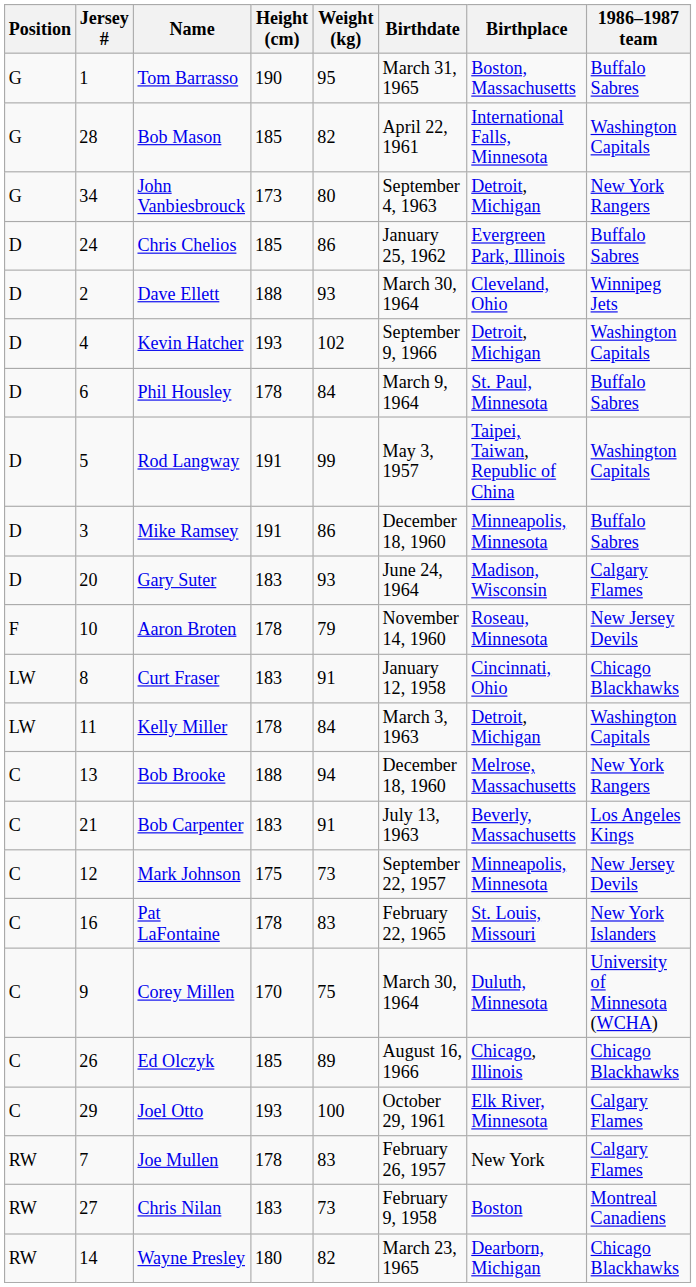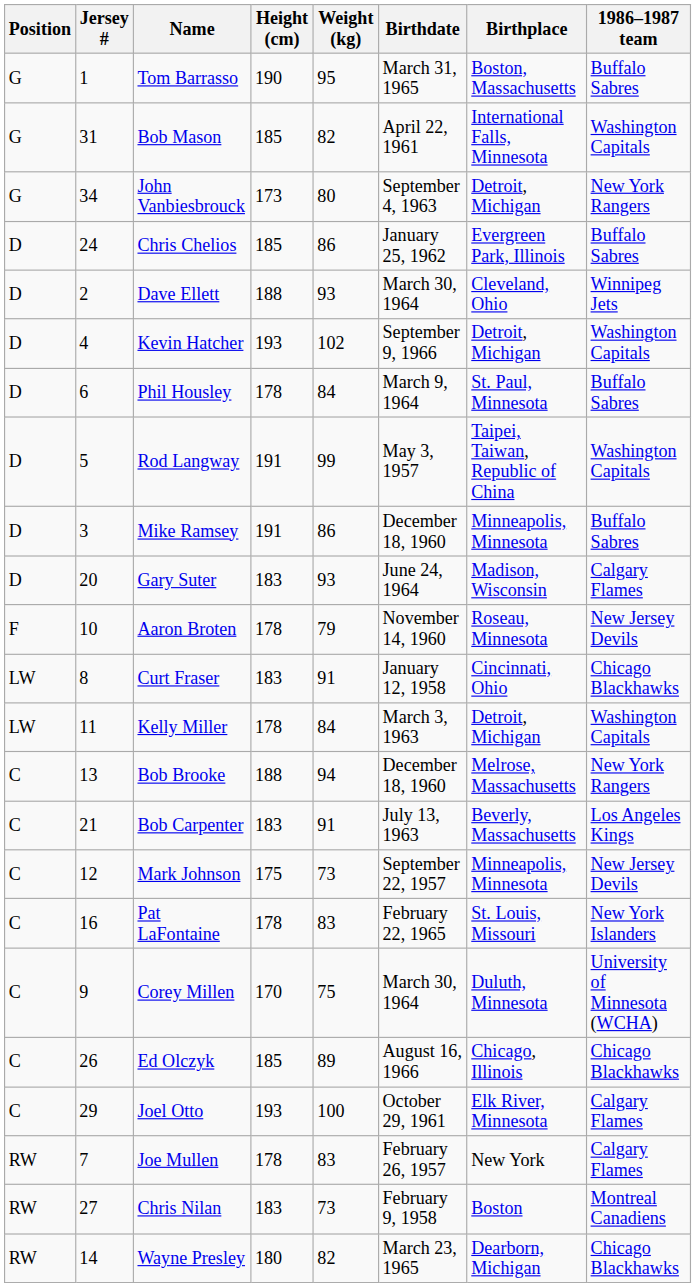 <table class="wikitable sortable">
 <tr>
 <th>Position</th>
 <th>Jersey #</th>
 <th>Name</th>
 <th>Height (cm)</th>
 <th>Weight (kg)</th>
 <th>Birthdate</th>
 <th>Birthplace</th>
 <th>1986–1987 team</th>
 </tr>
 <tr>
 <td>G</td>
 <td>1</td>
 <td><a href='#'>Tom Barrasso</a></td>
 <td>190</td>
 <td>95</td>
 <td>March 31, 1965</td>
 <td><a href='#'>Boston, Massachusetts</a></td>
 <td><a href='#'>Buffalo Sabres</a></td>
 </tr>
 <tr>
 <td>G</td>
-<td>28</td>
+<td>31</td>
 <td><a href='#'>Bob Mason</a></td>
 <td>185</td>
 <td>82</td>
 <td>April 22, 1961</td>
 <td><a href='#'>International Falls, Minnesota</a></td>
 <td><a href='#'>Washington Capitals</a></td>
 </tr>
 <tr>
 <td>G</td>
 <td>34</td>
 <td><a href='#'>John Vanbiesbrouck</a></td>
 <td>173</td>
 <td>80</td>
 <td>September 4, 1963</td>
 <td><a href='#'>Detroit</a>, <a href='#'>Michigan</a></td>
 <td><a href='#'>New York Rangers</a></td>
 </tr>
 <tr>
 <td>D</td>
 <td>24</td>
 <td><a href='#'>Chris Chelios</a></td>
 <td>185</td>
 <td>86</td>
 <td>January 25, 1962</td>
 <td><a href='#'>Evergreen Park, Illinois</a></td>
 <td><a href='#'>Buffalo Sabres</a></td>
 </tr>
 <tr>
 <td>D</td>
 <td>2</td>
 <td><a href='#'>Dave Ellett</a></td>
 <td>188</td>
 <td>93</td>
 <td>March 30, 1964</td>
 <td><a href='#'>Cleveland, Ohio</a></td>
 <td><a href='#'>Winnipeg Jets</a></td>
 </tr>
 <tr>
 <td>D</td>
 <td>4</td>
 <td><a href='#'>Kevin Hatcher</a></td>
 <td>193</td>
 <td>102</td>
 <td>September 9, 1966</td>
 <td><a href='#'>Detroit</a>, <a href='#'>Michigan</a></td>
 <td><a href='#'>Washington Capitals</a></td>
 </tr>
 <tr>
 <td>D</td>
 <td>6</td>
 <td><a href='#'>Phil Housley</a></td>
 <td>178</td>
 <td>84</td>
 <td>March 9, 1964</td>
 <td><a href='#'>St. Paul, Minnesota</a></td>
 <td><a href='#'>Buffalo Sabres</a></td>
 </tr>
 <tr>
 <td>D</td>
 <td>5</td>
 <td><a href='#'>Rod Langway</a></td>
 <td>191</td>
 <td>99</td>
 <td>May 3, 1957</td>
 <td><a href='#'>Taipei, Taiwan</a>, <a href='#'>Republic of China</a></td>
 <td><a href='#'>Washington Capitals</a></td>
 </tr>
 <tr>
 <td>D</td>
 <td>3</td>
 <td><a href='#'>Mike Ramsey</a></td>
 <td>191</td>
 <td>86</td>
 <td>December 18, 1960</td>
 <td><a href='#'>Minneapolis, Minnesota</a></td>
 <td><a href='#'>Buffalo Sabres</a></td>
 </tr>
 <tr>
 <td>D</td>
 <td>20</td>
 <td><a href='#'>Gary Suter</a></td>
 <td>183</td>
 <td>93</td>
 <td>June 24, 1964</td>
 <td><a href='#'>Madison, Wisconsin</a></td>
 <td><a href='#'>Calgary Flames</a></td>
 </tr>
 <tr>
 <td>F</td>
 <td>10</td>
 <td><a href='#'>Aaron Broten</a></td>
 <td>178</td>
 <td>79</td>
 <td>November 14, 1960</td>
 <td><a href='#'>Roseau, Minnesota</a></td>
 <td><a href='#'>New Jersey Devils</a></td>
 </tr>
 <tr>
 <td>LW</td>
 <td>8</td>
 <td><a href='#'>Curt Fraser</a></td>
 <td>183</td>
 <td>91</td>
 <td>January 12, 1958</td>
 <td><a href='#'>Cincinnati, Ohio</a></td>
 <td><a href='#'>Chicago Blackhawks</a></td>
 </tr>
 <tr>
 <td>LW</td>
 <td>11</td>
 <td><a href='#'>Kelly Miller</a></td>
 <td>178</td>
 <td>84</td>
 <td>March 3, 1963</td>
 <td><a href='#'>Detroit</a>, <a href='#'>Michigan</a></td>
 <td><a href='#'>Washington Capitals</a></td>
 </tr>
 <tr>
 <td>C</td>
 <td>13</td>
 <td><a href='#'>Bob Brooke</a></td>
 <td>188</td>
 <td>94</td>
 <td>December 18, 1960</td>
 <td><a href='#'>Melrose, Massachusetts</a></td>
 <td><a href='#'>New York Rangers</a></td>
 </tr>
 <tr>
 <td>C</td>
 <td>21</td>
 <td><a href='#'>Bob Carpenter</a></td>
 <td>183</td>
 <td>91</td>
 <td>July 13, 1963</td>
 <td><a href='#'>Beverly, Massachusetts</a></td>
 <td><a href='#'>Los Angeles Kings</a></td>
 </tr>
 <tr>
 <td>C</td>
 <td>12</td>
 <td><a href='#'>Mark Johnson</a></td>
 <td>175</td>
 <td>73</td>
 <td>September 22, 1957</td>
 <td><a href='#'>Minneapolis, Minnesota</a></td>
 <td><a href='#'>New Jersey Devils</a></td>
 </tr>
 <tr>
 <td>C</td>
 <td>16</td>
 <td><a href='#'>Pat LaFontaine</a></td>
 <td>178</td>
 <td>83</td>
 <td>February 22, 1965</td>
 <td><a href='#'>St. Louis, Missouri</a></td>
 <td><a href='#'>New York Islanders</a></td>
 </tr>
 <tr>
 <td>C</td>
 <td>9</td>
 <td><a href='#'>Corey Millen</a></td>
 <td>170</td>
 <td>75</td>
 <td>March 30, 1964</td>
 <td><a href='#'>Duluth, Minnesota</a></td>
 <td><a href='#'>University of Minnesota</a> (<a href='#'>WCHA</a>)</td>
 </tr>
 <tr>
 <td>C</td>
 <td>26</td>
 <td><a href='#'>Ed Olczyk</a></td>
 <td>185</td>
 <td>89</td>
 <td>August 16, 1966</td>
 <td><a href='#'>Chicago</a>, <a href='#'>Illinois</a></td>
 <td><a href='#'>Chicago Blackhawks</a></td>
 </tr>
 <tr>
 <td>C</td>
 <td>29</td>
 <td><a href='#'>Joel Otto</a></td>
 <td>193</td>
 <td>100</td>
 <td>October 29, 1961</td>
 <td><a href='#'>Elk River, Minnesota</a></td>
 <td><a href='#'>Calgary Flames</a></td>
 </tr>
 <tr>
 <td>RW</td>
 <td>7</td>
 <td><a href='#'>Joe Mullen</a></td>
 <td>178</td>
 <td>83</td>
 <td>February 26, 1957</td>
 <td>New York</td>
 <td><a href='#'>Calgary Flames</a></td>
 </tr>
 <tr>
 <td>RW</td>
 <td>27</td>
 <td><a href='#'>Chris Nilan</a></td>
 <td>183</td>
 <td>73</td>
 <td>February 9, 1958</td>
 <td><a href='#'>Boston</a></td>
 <td><a href='#'>Montreal Canadiens</a></td>
 </tr>
 <tr>
 <td>RW</td>
 <td>14</td>
 <td><a href='#'>Wayne Presley</a></td>
 <td>180</td>
 <td>82</td>
 <td>March 23, 1965</td>
 <td><a href='#'>Dearborn, Michigan</a></td>
 <td><a href='#'>Chicago Blackhawks</a></td>
 </tr>
 </table>
